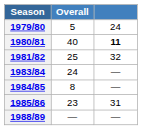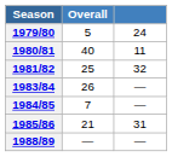 <table class="wikitable" style="font-size:86%; text-align:center; border:grey solid 1px; border-collapse:collapse; background:#ffffff;">
 <tr>
 <th style="background-color:#369; color:white; width:60px;"> Season </th>
 <th style="background-color:#4180be; color:white; width:55px;">Overall</th>
 <th style="background-color:#4180be; color:white; width:55px;"></th>
 </tr>
 <tr>
 <th scope=row align=center><a href='#'>1979/80</a></th>
 <td align=center>5</td>
 <td align=center>24</td>
 </tr>
 <tr>
 <th scope=row align=center><a href='#'>1980/81</a></th>
 <td align=center>40</td>
-<td align=center><strong>11</strong></td>
+<td align=center>11</td>
 </tr>
 <tr>
 <th scope=row align=center><a href='#'>1981/82</a></th>
 <td align=center>25</td>
 <td align=center>32</td>
 </tr>
 <tr>
 <th scope=row align=center><a href='#'>1983/84</a></th>
-<td align=center>24</td>
+<td align=center>26</td>
 <td align=center>—</td>
 </tr>
 <tr>
 <th scope=row align=center><a href='#'>1984/85</a></th>
-<td align=center>8</td>
+<td align=center>7</td>
 <td align=center>—</td>
 </tr>
 <tr>
 <th scope=row align=center><a href='#'>1985/86</a></th>
-<td align=center>23</td>
+<td align=center>21</td>
 <td align=center>31</td>
 </tr>
 <tr>
 <th scope=row align=center><a href='#'>1988/89</a></th>
 <td align=center>—</td>
 <td align=center>—</td>
 </tr>
 </table>
